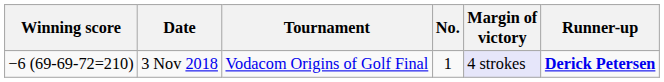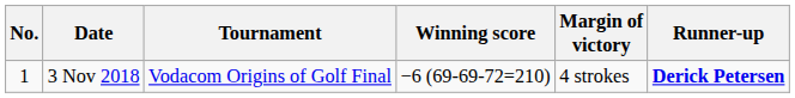 <table class="wikitable" style="font-size:95%;">
 <tr>
-<th>Winning score</th>
+<th>No.</th>
 <th>Date</th>
 <th>Tournament</th>
-<th>No.</th>
+<th>Winning score</th>
 <th>Margin of<br>victory</th>
 <th>Runner-up</th>
 </tr>
 <tr>
-<td>−6 (69-69-72=210)</td>
+<td align=center>1</td>
 <td align=right>3 Nov <a href='#'>2018</a></td>
 <td><a href='#'>Vodacom Origins of Golf Final</a></td>
-<td align=center>1</td>
-<td style="background: lavender;">4 strokes</td>
+<td>−6 (69-69-72=210)</td>
+<td>4 strokes</td>
 <td><strong> <a href='#'>Derick Petersen</a></strong></td>
 </tr>
 </table>
